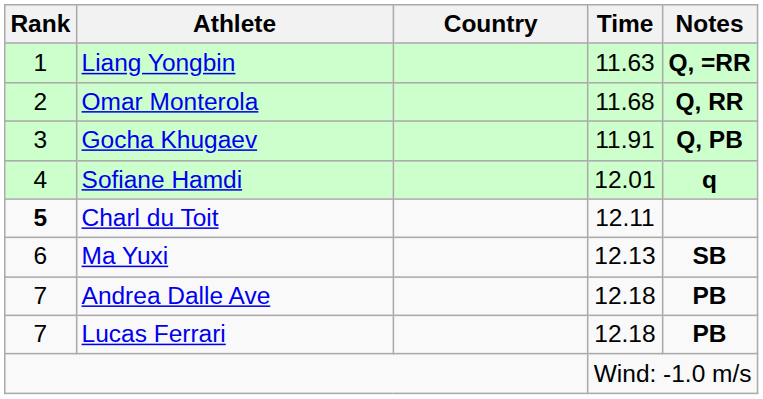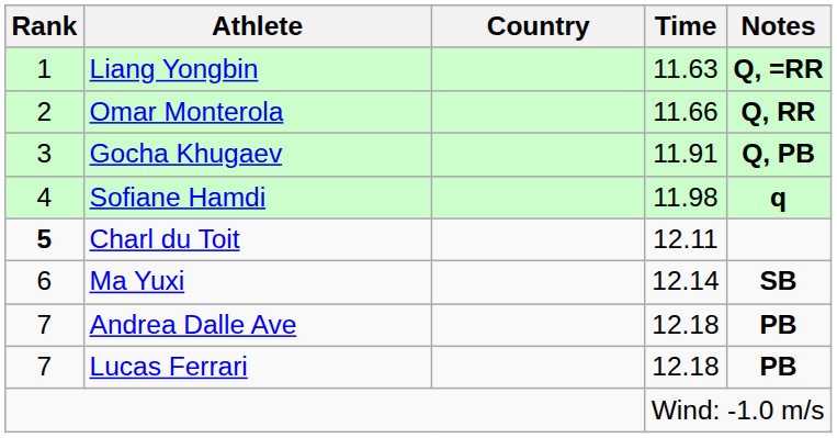 <table class="wikitable sortable" style="text-align:center">
 <tr>
 <th>Rank</th>
 <th style="width:200px">Athlete</th>
 <th style="width:120px">Country</th>
 <th>Time</th>
 <th>Notes</th>
 </tr>
 <tr style="background:#cfc;">
 <td>1</td>
 <td style="text-align:left;"><a href='#'>Liang Yongbin</a></td>
 <td style="text-align:left;"></td>
 <td>11.63</td>
 <td><strong>Q, =RR</strong></td>
 </tr>
 <tr style="background:#cfc;">
 <td>2</td>
 <td style="text-align:left;"><a href='#'>Omar Monterola</a></td>
 <td style="text-align:left;"></td>
-<td>11.68</td>
+<td>11.66</td>
 <td><strong>Q, RR</strong></td>
 </tr>
 <tr style="background:#cfc;">
 <td>3</td>
 <td style="text-align:left;"><a href='#'>Gocha Khugaev</a></td>
 <td style="text-align:left;"></td>
 <td>11.91</td>
 <td><strong>Q, PB</strong></td>
 </tr>
 <tr style="background:#cfc;">
 <td>4</td>
 <td style="text-align:left;"><a href='#'>Sofiane Hamdi</a></td>
 <td style="text-align:left;"></td>
-<td>12.01</td>
+<td>11.98</td>
 <td><strong>q</strong></td>
 </tr>
 <tr>
 <td><strong>5</strong></td>
 <td style="text-align:left;"><a href='#'>Charl du Toit</a></td>
 <td style="text-align:left;"></td>
 <td>12.11</td>
 <td></td>
 </tr>
 <tr>
 <td>6</td>
 <td style="text-align:left;"><a href='#'>Ma Yuxi</a></td>
 <td style="text-align:left;"></td>
-<td>12.13</td>
+<td>12.14</td>
 <td><strong>SB</strong></td>
 </tr>
 <tr>
 <td>7</td>
 <td style="text-align:left;"><a href='#'>Andrea Dalle Ave</a></td>
 <td style="text-align:left;"></td>
 <td>12.18</td>
 <td><strong>PB</strong></td>
 </tr>
 <tr>
 <td>7</td>
 <td style="text-align:left;"><a href='#'>Lucas Ferrari</a></td>
 <td style="text-align:left;"></td>
 <td>12.18</td>
 <td><strong>PB</strong></td>
 </tr>
 <tr class="sortbottom">
 <td colspan="3"></td>
 <td colspan="2">Wind: -1.0 m/s</td>
 </tr>
 </table>
